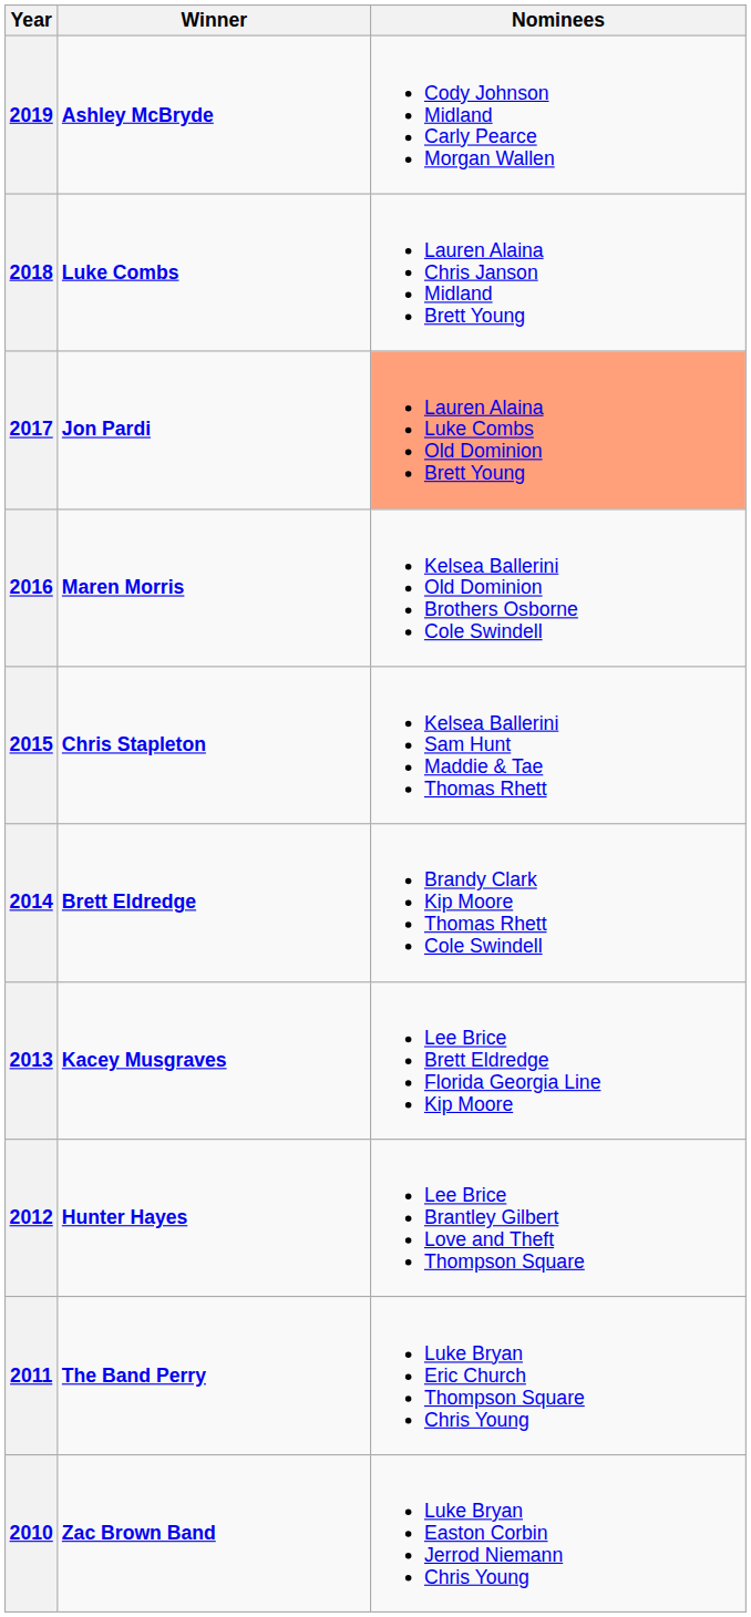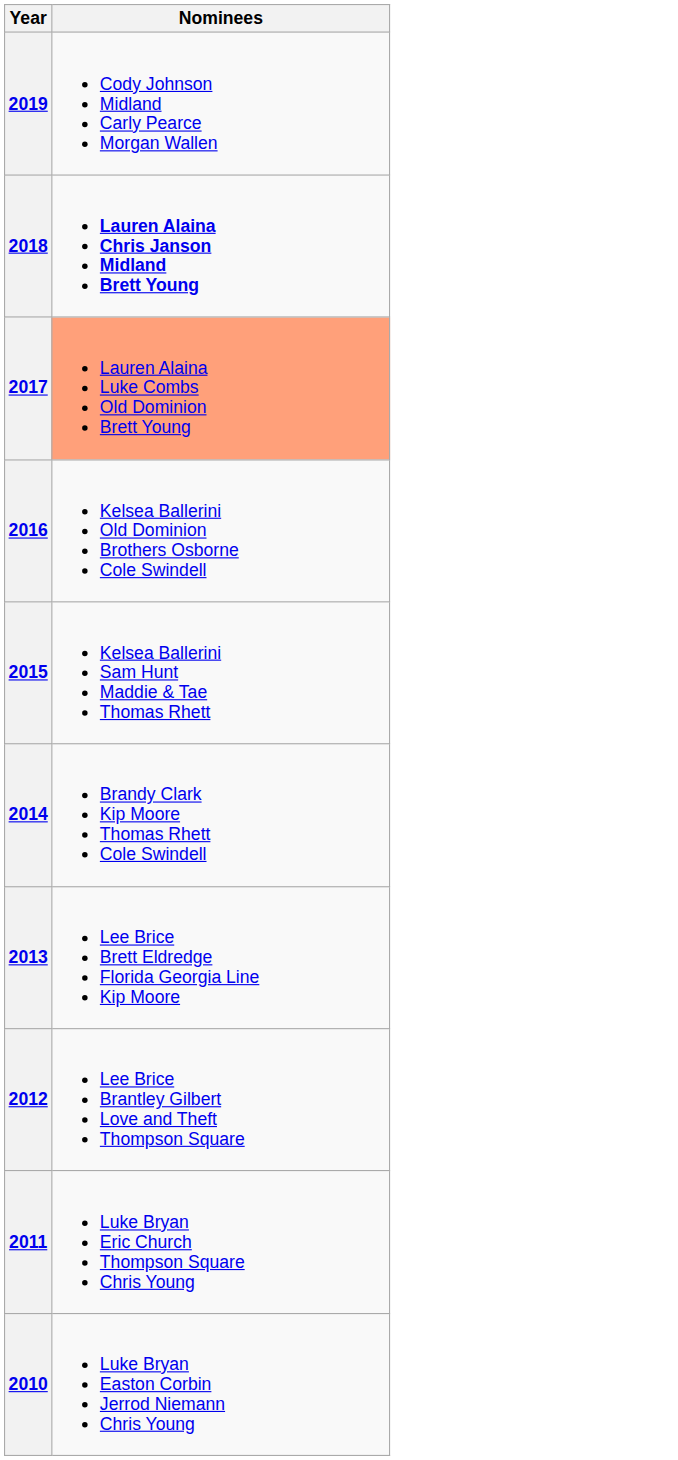 <table class="wikitable sortable">
 <tr>
 <th bgcolor="#efefef">Year</th>
-<th bgcolor="#efefef" width=250px>Winner</th>
 <th bgcolor="#efefef" width=300px class=unsortable>Nominees</th>
 </tr>
 <tr>
 <th><a href='#'>2019</a></th>
-<td> <strong><a href='#'>Ashley McBryde</a></strong></td>
 <td><br><ul><li><a href='#'>Cody Johnson</a></li><li><a href='#'>Midland</a></li><li><a href='#'>Carly Pearce</a></li><li><a href='#'>Morgan Wallen</a></li></ul></td>
 </tr>
 <tr>
 <th scope="row"><a href='#'>2018</a></th>
-<td> <strong><a href='#'>Luke Combs</a></strong></td>
-<td><br><ul><li><a href='#'>Lauren Alaina</a></li><li><a href='#'>Chris Janson</a></li><li><a href='#'>Midland</a></li><li><a href='#'>Brett Young</a></li></ul></td>
+<td><strong><br><ul><li><a href='#'>Lauren Alaina</a></li><li><a href='#'>Chris Janson</a></li><li><a href='#'>Midland</a></li><li><a href='#'>Brett Young</a></li></ul></strong></td>
 </tr>
 <tr>
 <th scope="row"><a href='#'>2017</a></th>
-<td> <strong><a href='#'>Jon Pardi</a></strong></td>
 <td style="background: lightsalmon;"><br><ul><li><a href='#'>Lauren Alaina</a></li><li><a href='#'>Luke Combs</a></li><li><a href='#'>Old Dominion</a></li><li><a href='#'>Brett Young</a></li></ul></td>
 </tr>
 <tr>
 <th scope="row"><a href='#'>2016</a></th>
-<td> <strong><a href='#'>Maren Morris</a></strong></td>
 <td><br><ul><li><a href='#'>Kelsea Ballerini</a></li><li><a href='#'>Old Dominion</a></li><li><a href='#'>Brothers Osborne</a></li><li><a href='#'>Cole Swindell</a></li></ul></td>
 </tr>
 <tr>
 <th scope="row"><a href='#'>2015</a></th>
-<td> <strong><a href='#'>Chris Stapleton</a></strong></td>
 <td><br><ul><li><a href='#'>Kelsea Ballerini</a></li><li><a href='#'>Sam Hunt</a></li><li><a href='#'>Maddie & Tae</a></li><li><a href='#'>Thomas Rhett</a></li></ul></td>
 </tr>
 <tr>
 <th scope="row"><a href='#'>2014</a></th>
-<td> <strong><a href='#'>Brett Eldredge</a></strong></td>
 <td><br><ul><li><a href='#'>Brandy Clark</a></li><li><a href='#'>Kip Moore</a></li><li><a href='#'>Thomas Rhett</a></li><li><a href='#'>Cole Swindell</a></li></ul></td>
 </tr>
 <tr>
 <th scope="row"><a href='#'>2013</a></th>
-<td> <strong><a href='#'>Kacey Musgraves</a></strong></td>
 <td><br><ul><li><a href='#'>Lee Brice</a></li><li><a href='#'>Brett Eldredge</a></li><li><a href='#'>Florida Georgia Line</a></li><li><a href='#'>Kip Moore</a></li></ul></td>
 </tr>
 <tr>
 <th scope="row"><a href='#'>2012</a></th>
-<td> <strong><a href='#'>Hunter Hayes</a></strong></td>
 <td><br><ul><li><a href='#'>Lee Brice</a></li><li><a href='#'>Brantley Gilbert</a></li><li><a href='#'>Love and Theft</a></li><li><a href='#'>Thompson Square</a></li></ul></td>
 </tr>
 <tr>
 <th scope="row"><a href='#'>2011</a></th>
-<td> <strong><a href='#'>The Band Perry</a></strong></td>
 <td><br><ul><li><a href='#'>Luke Bryan</a></li><li><a href='#'>Eric Church</a></li><li><a href='#'>Thompson Square</a></li><li><a href='#'>Chris Young</a></li></ul></td>
 </tr>
 <tr>
 <th scope="row"><a href='#'>2010</a></th>
-<td> <strong><a href='#'>Zac Brown Band</a></strong></td>
 <td><br><ul><li><a href='#'>Luke Bryan</a></li><li><a href='#'>Easton Corbin</a></li><li><a href='#'>Jerrod Niemann</a></li><li><a href='#'>Chris Young</a></li></ul></td>
 </tr>
 </table>
